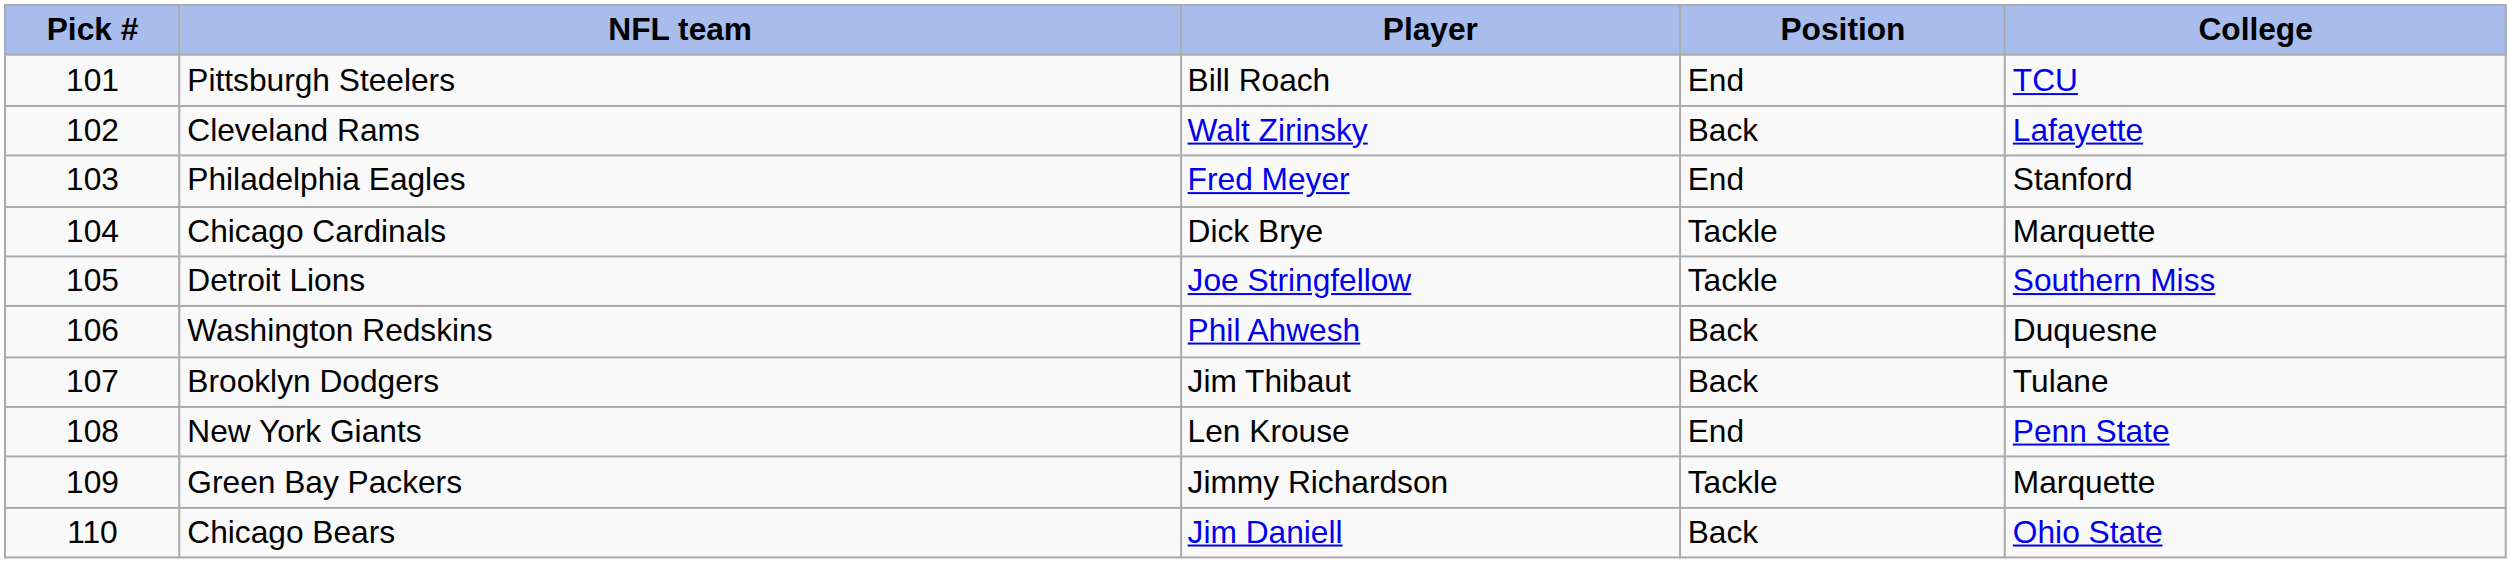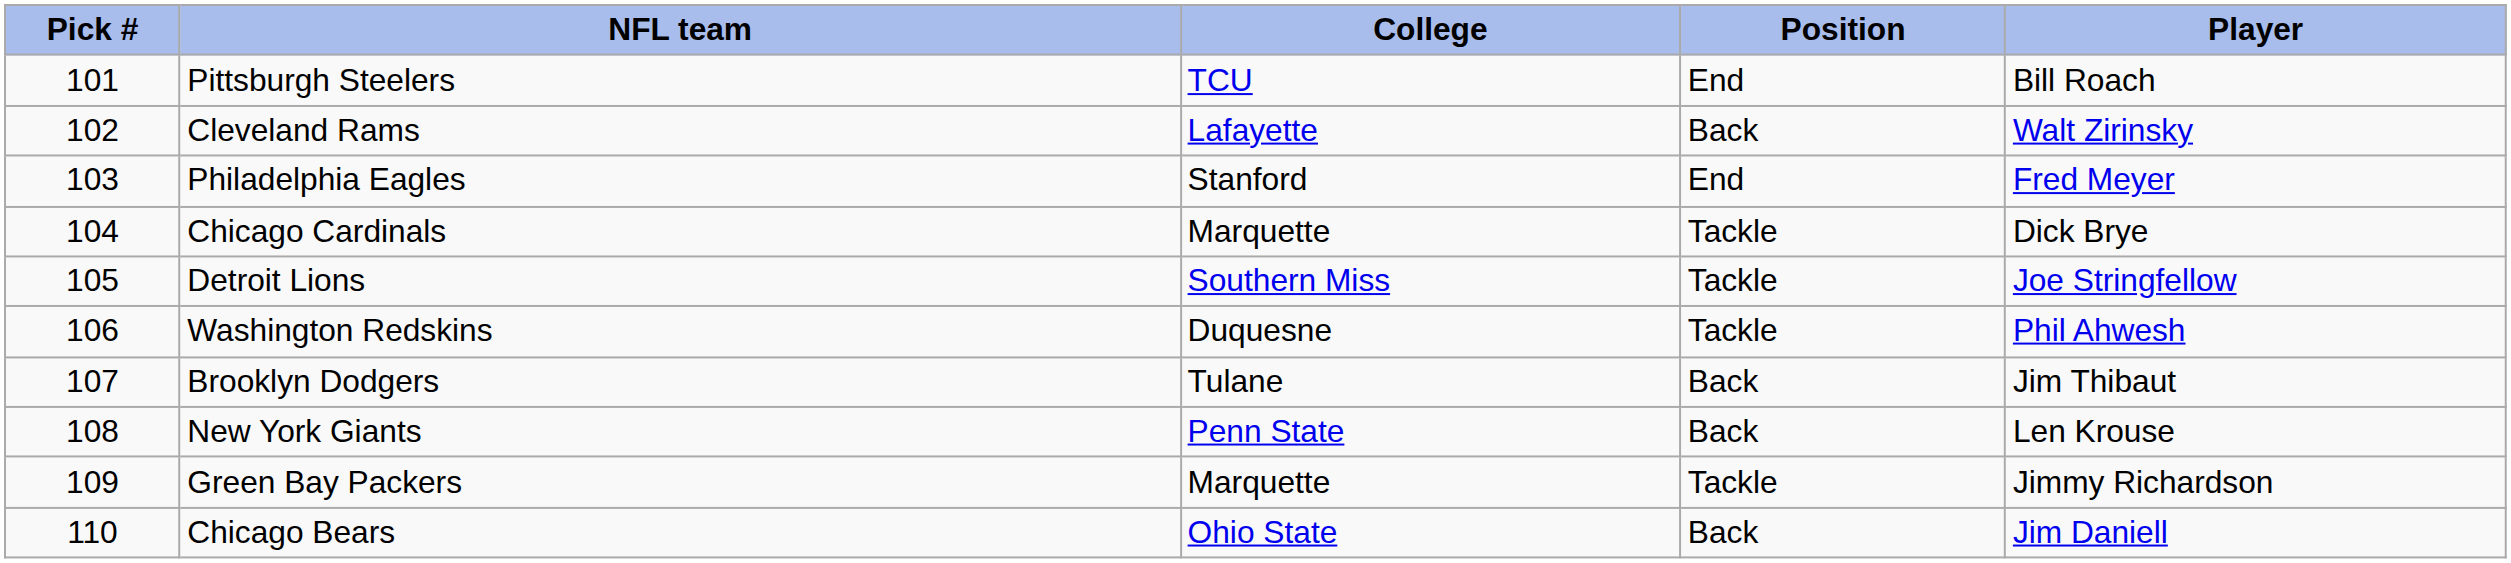 <table style="width: 100%" class="sortable wikitable">
 <tr>
 <th style="background:#A8BDEC;" width=7%>Pick #</th>
 <th width=40% style="background:#A8BDEC;">NFL team</th>
+<th style="background:#A8BDEC;">College</th>
+<th width=13% style="background:#A8BDEC;">Position</th>
 <th width=20% style="background:#A8BDEC;">Player</th>
-<th width=13% style="background:#A8BDEC;">Position</th>
-<th style="background:#A8BDEC;">College</th>
 </tr>
 <tr>
 <td align=center>101</td>
 <td>Pittsburgh Steelers</td>
+<td><a href='#'>TCU</a></td>
+<td>End</td>
 <td>Bill Roach</td>
-<td>End</td>
-<td><a href='#'>TCU</a></td>
 </tr>
 <tr>
 <td align=center>102</td>
 <td>Cleveland Rams</td>
+<td><a href='#'>Lafayette</a></td>
+<td>Back</td>
 <td><a href='#'>Walt Zirinsky</a></td>
-<td>Back</td>
-<td><a href='#'>Lafayette</a></td>
 </tr>
 <tr>
 <td align=center>103</td>
 <td>Philadelphia Eagles</td>
+<td>Stanford</td>
+<td>End</td>
 <td><a href='#'>Fred Meyer</a></td>
-<td>End</td>
-<td>Stanford</td>
 </tr>
 <tr>
 <td align=center>104</td>
 <td>Chicago Cardinals</td>
+<td>Marquette</td>
+<td>Tackle</td>
 <td>Dick Brye</td>
-<td>Tackle</td>
-<td>Marquette</td>
 </tr>
 <tr>
 <td align=center>105</td>
 <td>Detroit Lions</td>
+<td><a href='#'>Southern Miss</a></td>
+<td>Tackle</td>
 <td><a href='#'>Joe Stringfellow</a></td>
-<td>Tackle</td>
-<td><a href='#'>Southern Miss</a></td>
 </tr>
 <tr>
 <td align=center>106</td>
 <td>Washington Redskins</td>
+<td>Duquesne</td>
+<td>Tackle</td>
 <td><a href='#'>Phil Ahwesh</a></td>
-<td>Back</td>
-<td>Duquesne</td>
 </tr>
 <tr>
 <td align=center>107</td>
 <td>Brooklyn Dodgers</td>
+<td>Tulane</td>
+<td>Back</td>
 <td>Jim Thibaut</td>
-<td>Back</td>
-<td>Tulane</td>
 </tr>
 <tr>
 <td align=center>108</td>
 <td>New York Giants</td>
+<td><a href='#'>Penn State</a></td>
+<td>Back</td>
 <td>Len Krouse</td>
-<td>End</td>
-<td><a href='#'>Penn State</a></td>
 </tr>
 <tr>
 <td align=center>109</td>
 <td>Green Bay Packers</td>
+<td>Marquette</td>
+<td>Tackle</td>
 <td>Jimmy Richardson</td>
-<td>Tackle</td>
-<td>Marquette</td>
 </tr>
 <tr>
 <td align=center>110</td>
 <td>Chicago Bears</td>
+<td><a href='#'>Ohio State</a></td>
+<td>Back</td>
 <td><a href='#'>Jim Daniell</a></td>
-<td>Back</td>
-<td><a href='#'>Ohio State</a></td>
 </tr>
 </table>
